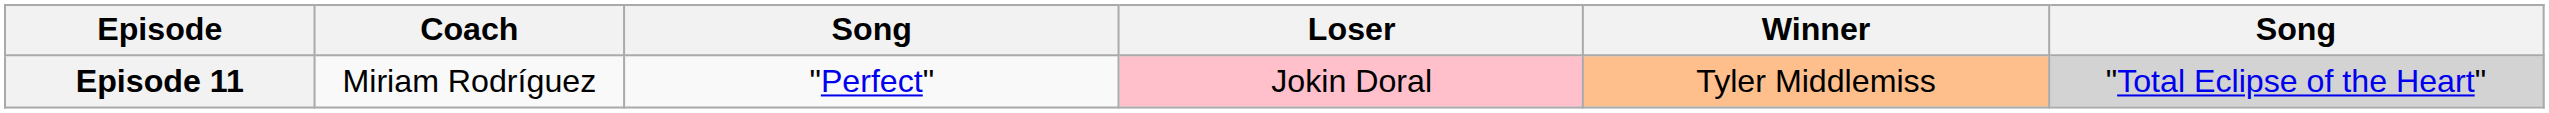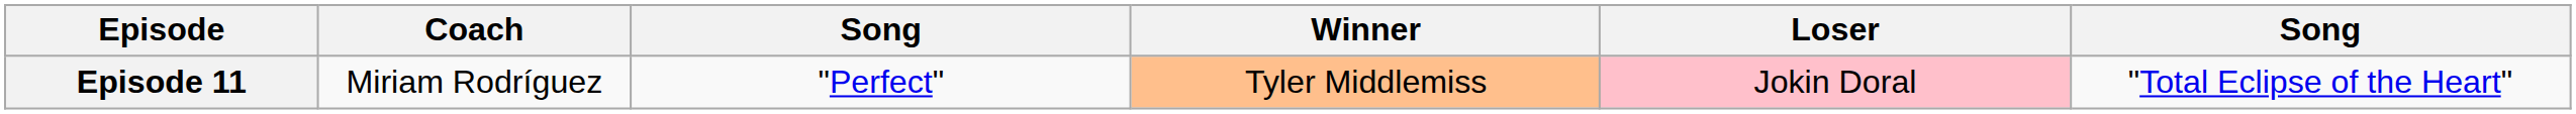 <table class="wikitable" style="text-align: center; width:100%">
 <tr>
 <th style="width:10%">Episode</th>
 <th style="width:10%">Coach</th>
 <th style="width:16%">Song</th>
+<th style="width:15%">Winner</th>
 <th style="width:15%">Loser</th>
-<th style="width:15%">Winner</th>
 <th style="width:16%">Song</th>
 </tr>
 <tr>
 <th>Episode 11<br></th>
 <td>Miriam Rodríguez</td>
 <td>"<a href='#'>Perfect</a>"</td>
+<td style="background:#ffbf8c">Tyler Middlemiss</td>
 <td style="background: pink">Jokin Doral</td>
-<td style="background:#ffbf8c">Tyler Middlemiss</td>
-<td style="background: lightgrey;">"<a href='#'>Total Eclipse of the Heart</a>"</td>
+<td>"<a href='#'>Total Eclipse of the Heart</a>"</td>
 </tr>
 </table>
